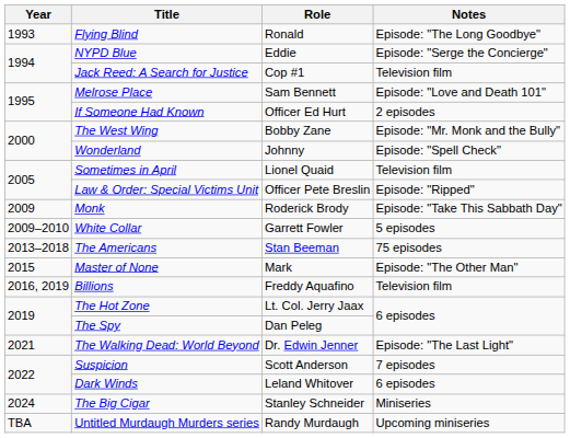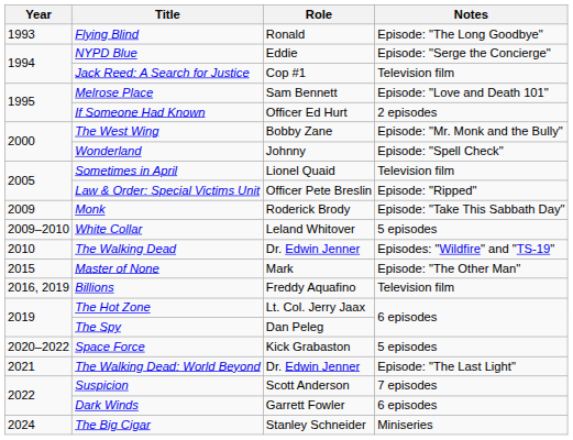 <table class = "wikitable sortable">
 <tr>
 <th>Year</th>
 <th>Title</th>
 <th>Role</th>
 <th class = "unsortable">Notes</th>
 </tr>
 <tr>
 <td>1993</td>
 <td><em><a href='#'>Flying Blind</a></em></td>
 <td>Ronald</td>
 <td>Episode: "The Long Goodbye"</td>
 </tr>
 <tr>
 <td rowspan="2">1994</td>
 <td><em><a href='#'>NYPD Blue</a></em></td>
 <td>Eddie</td>
 <td>Episode: "Serge the Concierge"</td>
 </tr>
 <tr>
 <td><em><a href='#'>Jack Reed: A Search for Justice</a></em></td>
 <td>Cop #1</td>
 <td>Television film</td>
 </tr>
 <tr>
 <td rowspan="2">1995</td>
 <td><em><a href='#'>Melrose Place</a></em></td>
 <td>Sam Bennett</td>
 <td>Episode: "Love and Death 101"</td>
 </tr>
 <tr>
 <td><em><a href='#'>If Someone Had Known</a></em></td>
 <td>Officer Ed Hurt</td>
 <td>2 episodes</td>
 </tr>
 <tr>
 <td rowspan="2">2000</td>
 <td><em><a href='#'>The West Wing</a></em></td>
 <td>Bobby Zane</td>
 <td>Episode: "Mr. Monk and the Bully"</td>
 </tr>
 <tr>
 <td><em><a href='#'>Wonderland</a></em></td>
 <td>Johnny</td>
 <td>Episode: "Spell Check"</td>
 </tr>
 <tr>
 <td rowspan="2">2005</td>
 <td><em><a href='#'>Sometimes in April</a></em></td>
 <td>Lionel Quaid</td>
 <td>Television film</td>
 </tr>
 <tr>
 <td><em><a href='#'>Law & Order: Special Victims Unit</a></em></td>
 <td>Officer Pete Breslin</td>
 <td>Episode: "Ripped"</td>
 </tr>
 <tr>
 <td>2009</td>
 <td><em><a href='#'>Monk</a></em></td>
 <td>Roderick Brody</td>
 <td>Episode: "Take This Sabbath Day"</td>
 </tr>
 <tr>
 <td>2009–2010</td>
 <td><em><a href='#'>White Collar</a></em></td>
-<td>Garrett Fowler</td>
+<td>Leland Whitover</td>
 <td>5 episodes</td>
 </tr>
 <tr>
-<td>2013–2018</td>
-<td><em><a href='#'>The Americans</a></em></td>
-<td><a href='#'>Stan Beeman</a></td>
-<td>75 episodes</td>
+<td>2010</td>
+<td><em><a href='#'>The Walking Dead</a></em></td>
+<td>Dr. <a href='#'>Edwin Jenner</a></td>
+<td>Episodes: "<a href='#'>Wildfire</a>" and "<a href='#'>TS-19</a>"</td>
 </tr>
 <tr>
 <td>2015</td>
 <td><em><a href='#'>Master of None</a></em></td>
 <td>Mark</td>
 <td>Episode: "The Other Man"</td>
 </tr>
 <tr>
 <td>2016, 2019</td>
 <td><em><a href='#'>Billions</a></em></td>
 <td>Freddy Aquafino</td>
 <td>Television film</td>
 </tr>
 <tr>
 <td rowspan="2">2019</td>
 <td><em><a href='#'>The Hot Zone</a></em></td>
 <td>Lt. Col. Jerry Jaax</td>
 <td rowspan="2">6 episodes</td>
 </tr>
 <tr>
 <td><em><a href='#'>The Spy</a></em></td>
 <td>Dan Peleg</td>
 </tr>
 <tr>
+<td>2020–2022</td>
+<td><em><a href='#'>Space Force</a></em></td>
+<td>Kick Grabaston</td>
+<td>5 episodes</td>
+</tr>
+<tr>
 <td>2021</td>
 <td><em><a href='#'>The Walking Dead: World Beyond</a></em></td>
 <td>Dr. <a href='#'>Edwin Jenner</a></td>
 <td>Episode: "The Last Light"</td>
 </tr>
 <tr>
 <td rowspan="2">2022</td>
 <td><em><a href='#'>Suspicion</a></em></td>
 <td>Scott Anderson</td>
 <td>7 episodes</td>
 </tr>
 <tr>
 <td><em><a href='#'>Dark Winds</a></em></td>
-<td>Leland Whitover</td>
+<td>Garrett Fowler</td>
 <td>6 episodes</td>
 </tr>
 <tr>
 <td>2024</td>
 <td><em><a href='#'>The Big Cigar</a></em></td>
 <td>Stanley Schneider</td>
 <td>Miniseries</td>
 </tr>
-<tr>
-<td>TBA</td>
-<td><a href='#'>Untitled Murdaugh Murders series</a></td>
-<td>Randy Murdaugh</td>
-<td>Upcoming miniseries</td>
-</tr>
 </table>
